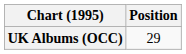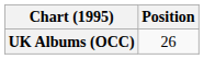 <table class="wikitable plainrowheaders" style="text-align:center">
 <tr>
 <th scope="col">Chart (1995)</th>
 <th scope="col">Position</th>
 </tr>
 <tr>
 <th scope="row">UK Albums (OCC)</th>
-<td>29</td>
+<td>26</td>
 </tr>
 </table>
